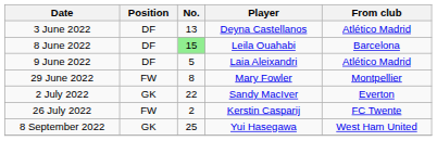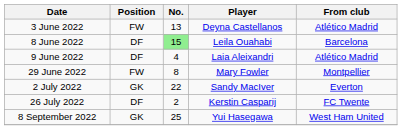 <table class="wikitable sortable" style="width:90%; text-align:center; font-size:85%; text-align:centre;">
 <tr>
 <th>Date</th>
 <th>Position</th>
 <th>No.</th>
 <th>Player</th>
 <th>From club</th>
 </tr>
 <tr>
 <td>3 June 2022</td>
-<td>DF</td>
+<td>FW</td>
 <td>13</td>
 <td> <a href='#'>Deyna Castellanos</a></td>
 <td> <a href='#'>Atlético Madrid</a></td>
 </tr>
 <tr>
 <td>8 June 2022</td>
 <td>DF</td>
 <td style="background: lightgreen;">15</td>
 <td> <a href='#'>Leila Ouahabi</a></td>
 <td> <a href='#'>Barcelona</a></td>
 </tr>
 <tr>
 <td>9 June 2022</td>
 <td>DF</td>
-<td>5</td>
+<td>4</td>
 <td> <a href='#'>Laia Aleixandri</a></td>
 <td> <a href='#'>Atlético Madrid</a></td>
 </tr>
 <tr>
 <td>29 June 2022</td>
 <td>FW</td>
 <td>8</td>
 <td> <a href='#'>Mary Fowler</a></td>
 <td> <a href='#'>Montpellier</a></td>
 </tr>
 <tr>
 <td>2 July 2022</td>
 <td>GK</td>
 <td>22</td>
 <td> <a href='#'>Sandy MacIver</a></td>
 <td> <a href='#'>Everton</a></td>
 </tr>
 <tr>
 <td>26 July 2022</td>
-<td>FW</td>
+<td>DF</td>
 <td>2</td>
 <td> <a href='#'>Kerstin Casparij</a></td>
 <td> <a href='#'>FC Twente</a></td>
 </tr>
 <tr>
 <td>8 September 2022</td>
 <td>GK</td>
 <td>25</td>
 <td> <a href='#'>Yui Hasegawa</a></td>
 <td> <a href='#'>West Ham United</a></td>
 </tr>
 <tr>
 </tr>
 </table>
